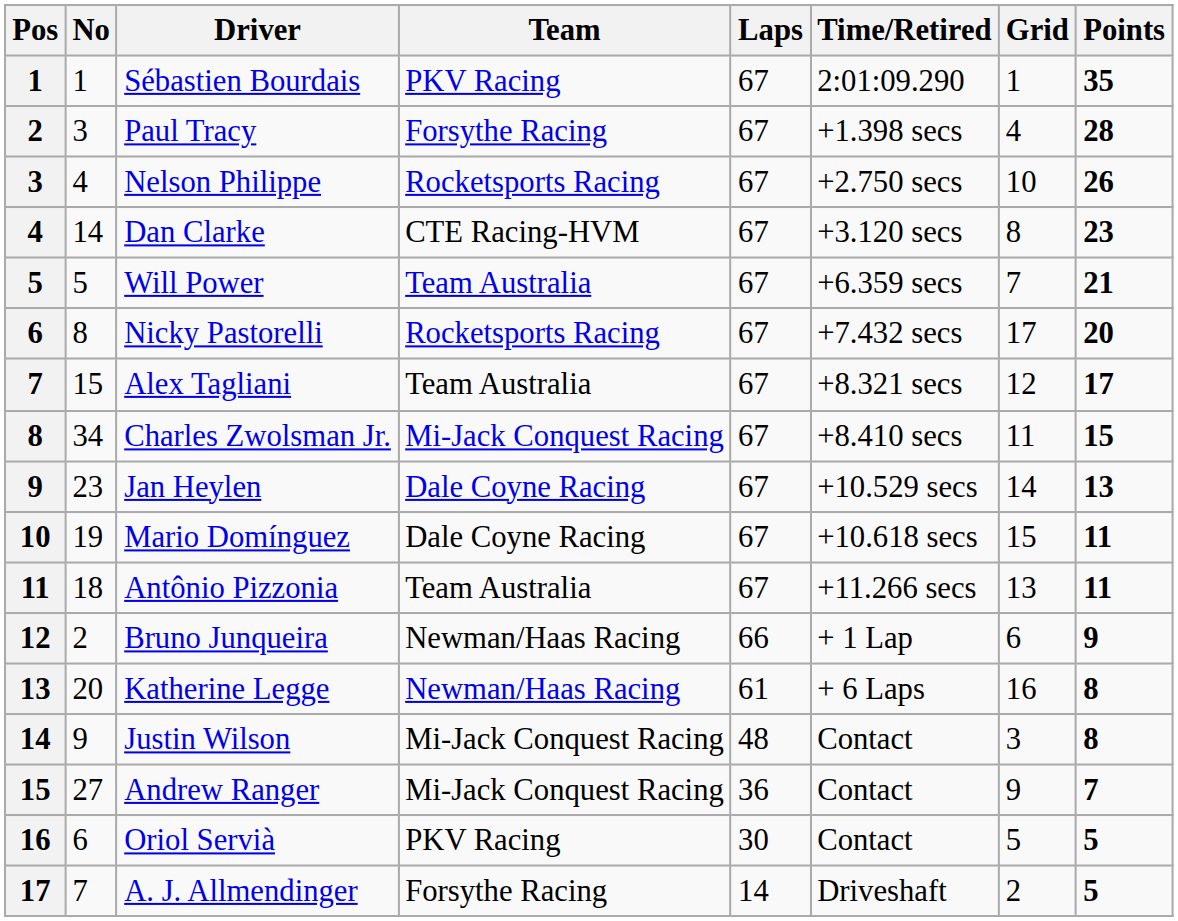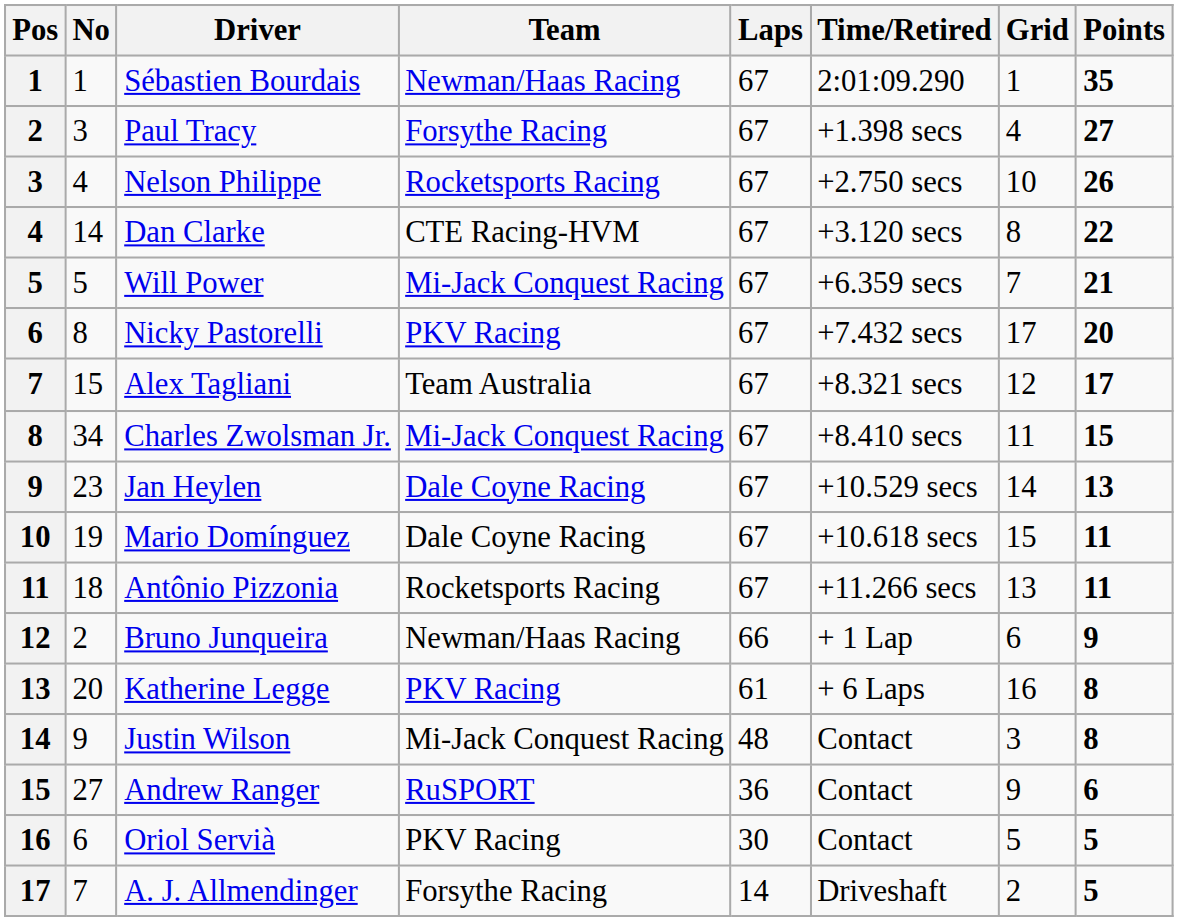 <table class="wikitable" style="font-size:95%;">
 <tr>
 <th>Pos</th>
 <th>No</th>
 <th>Driver</th>
 <th>Team</th>
 <th>Laps</th>
 <th>Time/Retired</th>
 <th>Grid</th>
 <th>Points</th>
 </tr>
 <tr>
 <th>1</th>
 <td>1</td>
 <td> <a href='#'>Sébastien Bourdais</a></td>
-<td><a href='#'>PKV Racing</a></td>
+<td><a href='#'>Newman/Haas Racing</a></td>
 <td>67</td>
 <td>2:01:09.290</td>
 <td>1</td>
 <td><strong>35</strong></td>
 </tr>
 <tr>
 <th>2</th>
 <td>3</td>
 <td> <a href='#'>Paul Tracy</a></td>
 <td><a href='#'>Forsythe Racing</a></td>
 <td>67</td>
 <td>+1.398 secs</td>
 <td>4</td>
-<td><strong>28</strong></td>
+<td><strong>27</strong></td>
 </tr>
 <tr>
 <th>3</th>
 <td>4</td>
 <td> <a href='#'>Nelson Philippe</a></td>
 <td><a href='#'>Rocketsports Racing</a></td>
 <td>67</td>
 <td>+2.750 secs</td>
 <td>10</td>
 <td><strong>26</strong></td>
 </tr>
 <tr>
 <th>4</th>
 <td>14</td>
 <td> <a href='#'>Dan Clarke</a></td>
 <td>CTE Racing-HVM</td>
 <td>67</td>
 <td>+3.120 secs</td>
 <td>8</td>
-<td><strong>23</strong></td>
+<td><strong>22</strong></td>
 </tr>
 <tr>
 <th>5</th>
 <td>5</td>
 <td> <a href='#'>Will Power</a></td>
-<td><a href='#'>Team Australia</a></td>
+<td><a href='#'>Mi-Jack Conquest Racing</a></td>
 <td>67</td>
 <td>+6.359 secs</td>
 <td>7</td>
 <td><strong>21</strong></td>
 </tr>
 <tr>
 <th>6</th>
 <td>8</td>
 <td> <a href='#'>Nicky Pastorelli</a></td>
-<td><a href='#'>Rocketsports Racing</a></td>
+<td><a href='#'>PKV Racing</a></td>
 <td>67</td>
 <td>+7.432 secs</td>
 <td>17</td>
 <td><strong>20</strong></td>
 </tr>
 <tr>
 <th>7</th>
 <td>15</td>
 <td> <a href='#'>Alex Tagliani</a></td>
 <td>Team Australia</td>
 <td>67</td>
 <td>+8.321 secs</td>
 <td>12</td>
 <td><strong>17</strong></td>
 </tr>
 <tr>
 <th>8</th>
 <td>34</td>
 <td> <a href='#'>Charles Zwolsman Jr.</a></td>
 <td><a href='#'>Mi-Jack Conquest Racing</a></td>
 <td>67</td>
 <td>+8.410 secs</td>
 <td>11</td>
 <td><strong>15</strong></td>
 </tr>
 <tr>
 <th>9</th>
 <td>23</td>
 <td> <a href='#'>Jan Heylen</a></td>
 <td><a href='#'>Dale Coyne Racing</a></td>
 <td>67</td>
 <td>+10.529 secs</td>
 <td>14</td>
 <td><strong>13</strong></td>
 </tr>
 <tr>
 <th>10</th>
 <td>19</td>
 <td> <a href='#'>Mario Domínguez</a></td>
 <td>Dale Coyne Racing</td>
 <td>67</td>
 <td>+10.618 secs</td>
 <td>15</td>
 <td><strong>11</strong></td>
 </tr>
 <tr>
 <th>11</th>
 <td>18</td>
 <td> <a href='#'>Antônio Pizzonia</a></td>
-<td>Team Australia</td>
+<td>Rocketsports Racing</td>
 <td>67</td>
 <td>+11.266 secs</td>
 <td>13</td>
 <td><strong>11</strong></td>
 </tr>
 <tr>
 <th>12</th>
 <td>2</td>
 <td> <a href='#'>Bruno Junqueira</a></td>
 <td>Newman/Haas Racing</td>
 <td>66</td>
 <td>+ 1 Lap</td>
 <td>6</td>
 <td><strong>9</strong></td>
 </tr>
 <tr>
 <th>13</th>
 <td>20</td>
 <td> <a href='#'>Katherine Legge</a></td>
-<td><a href='#'>Newman/Haas Racing</a></td>
+<td><a href='#'>PKV Racing</a></td>
 <td>61</td>
 <td>+ 6 Laps</td>
 <td>16</td>
 <td><strong>8</strong></td>
 </tr>
 <tr>
 <th>14</th>
 <td>9</td>
 <td> <a href='#'>Justin Wilson</a></td>
 <td>Mi-Jack Conquest Racing</td>
 <td>48</td>
 <td>Contact</td>
 <td>3</td>
 <td><strong>8</strong></td>
 </tr>
 <tr>
 <th>15</th>
 <td>27</td>
 <td> <a href='#'>Andrew Ranger</a></td>
-<td>Mi-Jack Conquest Racing</td>
+<td><a href='#'>RuSPORT</a></td>
 <td>36</td>
 <td>Contact</td>
 <td>9</td>
-<td><strong>7</strong></td>
+<td><strong>6</strong></td>
 </tr>
 <tr>
 <th>16</th>
 <td>6</td>
 <td> <a href='#'>Oriol Servià</a></td>
 <td>PKV Racing</td>
 <td>30</td>
 <td>Contact</td>
 <td>5</td>
 <td><strong>5</strong></td>
 </tr>
 <tr>
 <th>17</th>
 <td>7</td>
 <td> <a href='#'>A. J. Allmendinger</a></td>
 <td>Forsythe Racing</td>
 <td>14</td>
 <td>Driveshaft</td>
 <td>2</td>
 <td><strong>5</strong></td>
 </tr>
 </table>
